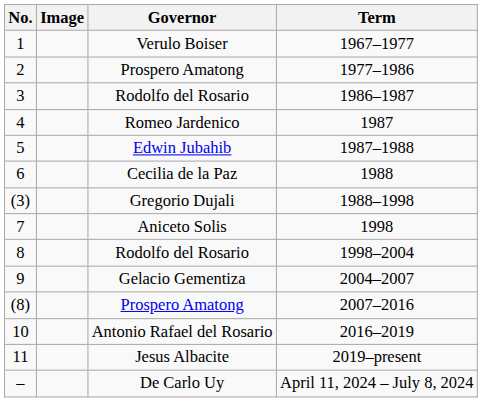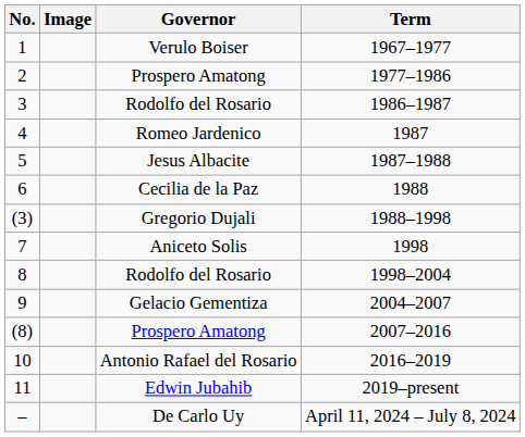 <table class="wikitable" style="text-align:center;">
 <tr>
 <th>No.</th>
 <th>Image</th>
 <th>Governor</th>
 <th>Term</th>
 </tr>
 <tr>
 <td>1</td>
 <td></td>
 <td>Verulo Boiser</td>
 <td>1967–1977</td>
 </tr>
 <tr>
 <td>2</td>
 <td></td>
 <td>Prospero Amatong</td>
 <td>1977–1986</td>
 </tr>
 <tr>
 <td>3</td>
 <td></td>
 <td>Rodolfo del Rosario</td>
 <td>1986–1987</td>
 </tr>
 <tr>
 <td>4</td>
 <td></td>
 <td>Romeo Jardenico</td>
 <td>1987</td>
 </tr>
 <tr>
 <td>5</td>
 <td></td>
-<td><a href='#'>Edwin Jubahib</a></td>
+<td>Jesus Albacite</td>
 <td>1987–1988</td>
 </tr>
 <tr>
 <td>6</td>
 <td></td>
 <td>Cecilia de la Paz</td>
 <td>1988</td>
 </tr>
 <tr>
 <td>(3)</td>
 <td></td>
 <td>Gregorio Dujali</td>
 <td>1988–1998</td>
 </tr>
 <tr>
 <td>7</td>
 <td></td>
 <td>Aniceto Solis</td>
 <td>1998</td>
 </tr>
 <tr>
 <td>8</td>
 <td></td>
 <td>Rodolfo del Rosario</td>
 <td>1998–2004</td>
 </tr>
 <tr>
 <td>9</td>
 <td></td>
 <td>Gelacio Gementiza</td>
 <td>2004–2007</td>
 </tr>
 <tr>
 <td>(8)</td>
 <td></td>
 <td><a href='#'>Prospero Amatong</a></td>
 <td>2007–2016</td>
 </tr>
 <tr>
 <td>10</td>
 <td></td>
 <td>Antonio Rafael del Rosario</td>
 <td>2016–2019</td>
 </tr>
 <tr>
 <td>11</td>
 <td></td>
-<td>Jesus Albacite</td>
+<td><a href='#'>Edwin Jubahib</a></td>
 <td>2019–present</td>
 </tr>
 <tr>
 <td>–</td>
 <td></td>
 <td>De Carlo Uy</td>
 <td>April 11, 2024 – July 8, 2024</td>
 </tr>
 </table>
